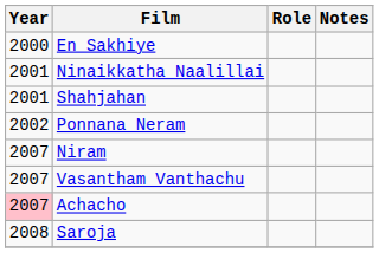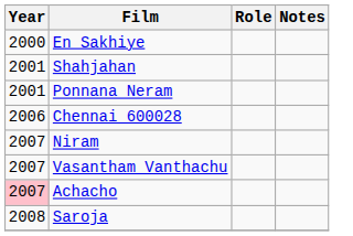 <table class="wikitable sortable">
 <tr>
 <th>Year</th>
 <th>Film</th>
 <th>Role</th>
 <th>Notes</th>
 </tr>
 <tr>
 <td>2000</td>
 <td><a href='#'>En Sakhiye</a></td>
 <td></td>
 <td></td>
 </tr>
 <tr>
 <td>2001</td>
-<td><a href='#'>Ninaikkatha Naalillai</a></td>
+<td><a href='#'>Shahjahan</a></td>
 <td></td>
 <td></td>
 </tr>
 <tr>
 <td>2001</td>
-<td><a href='#'>Shahjahan</a></td>
+<td><a href='#'>Ponnana Neram</a></td>
 <td></td>
 <td></td>
 </tr>
 <tr>
-<td>2002</td>
-<td><a href='#'>Ponnana Neram</a></td>
+<td>2006</td>
+<td><a href='#'>Chennai 600028</a></td>
 <td></td>
 <td></td>
 </tr>
 <tr>
 <td>2007</td>
 <td><a href='#'>Niram</a></td>
 <td></td>
 <td></td>
 </tr>
 <tr>
 <td>2007</td>
 <td><a href='#'>Vasantham Vanthachu</a></td>
 <td></td>
 <td></td>
 </tr>
 <tr>
 <td style="background: pink;">2007</td>
 <td><a href='#'>Achacho</a></td>
 <td></td>
 <td></td>
 </tr>
 <tr>
 <td>2008</td>
 <td><a href='#'>Saroja</a></td>
 <td></td>
 <td></td>
 </tr>
 <tr>
 </tr>
 </table>
